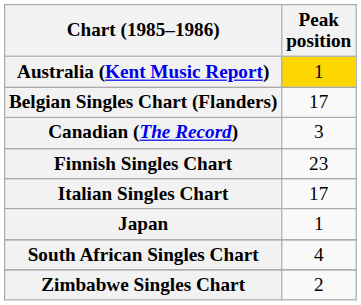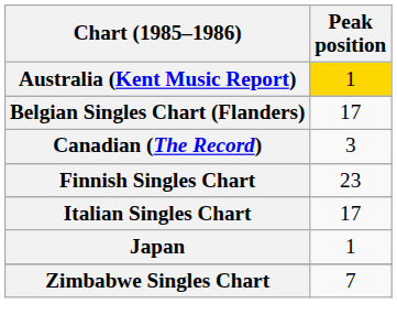 <table class="wikitable sortable plainrowheaders" style="text-align:center">
 <tr>
 <th>Chart (1985–1986)</th>
 <th>Peak<br>position</th>
 </tr>
 <tr>
 <th scope="row">Australia (<a href='#'>Kent Music Report</a>)</th>
 <td style="background: gold;">1</td>
 </tr>
 <tr>
 </tr>
 <tr>
 <th scope="row">Belgian Singles Chart (Flanders)</th>
 <td>17</td>
 </tr>
 <tr>
 <th scope="row">Canadian (<em><a href='#'>The Record</a></em>)</th>
 <td>3</td>
 </tr>
 <tr>
 </tr>
 <tr>
 <th scope="row">Finnish Singles Chart</th>
 <td>23</td>
 </tr>
 <tr>
 </tr>
 <tr>
 </tr>
 <tr>
 </tr>
 <tr>
 <th scope="row">Italian Singles Chart</th>
 <td>17</td>
 </tr>
 <tr>
 <th scope="row">Japan</th>
 <td>1</td>
 </tr>
 <tr>
 </tr>
 <tr>
 </tr>
 <tr>
-<th scope="row">South African Singles Chart</th>
-<td>4</td>
-</tr>
-<tr>
 </tr>
 <tr>
 </tr>
 <tr>
 </tr>
 <tr>
 </tr>
 <tr>
 </tr>
 <tr>
 </tr>
 <tr>
 <th scope="row">Zimbabwe Singles Chart</th>
-<td>2</td>
+<td>7</td>
 </tr>
 </table>
